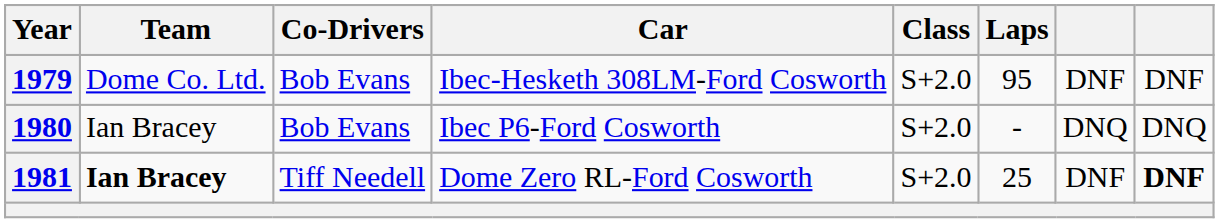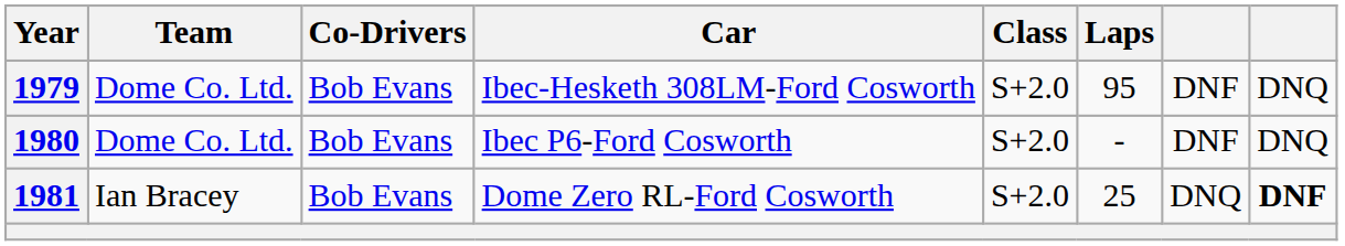 <table class="wikitable" style="text-align:center; font-size:90%">
 <tr>
 <th>Year</th>
 <th>Team</th>
 <th>Co-Drivers</th>
 <th>Car</th>
 <th>Class</th>
 <th>Laps</th>
 <th></th>
 <th></th>
 </tr>
 <tr>
 <th><a href='#'>1979</a></th>
 <td align="left"> <a href='#'>Dome Co. Ltd.</a></td>
 <td align="left"> <a href='#'>Bob Evans</a></td>
 <td align="left"><a href='#'>Ibec-Hesketh 308LM</a>-<a href='#'>Ford</a> <a href='#'>Cosworth</a></td>
 <td>S+2.0</td>
 <td>95</td>
 <td>DNF</td>
-<td>DNF</td>
+<td>DNQ</td>
 </tr>
 <tr>
 <th><a href='#'>1980</a></th>
-<td align="left"> Ian Bracey</td>
+<td align="left"> <a href='#'>Dome Co. Ltd.</a></td>
 <td align="left"> <a href='#'>Bob Evans</a></td>
 <td align="left"><a href='#'>Ibec P6</a>-<a href='#'>Ford</a> <a href='#'>Cosworth</a></td>
 <td>S+2.0</td>
 <td>-</td>
-<td>DNQ</td>
+<td>DNF</td>
 <td>DNQ</td>
 </tr>
 <tr>
 <th><a href='#'>1981</a></th>
-<td align="left"><strong> Ian Bracey</strong></td>
-<td align="left"> <a href='#'>Tiff Needell</a></td>
+<td align="left"> Ian Bracey</td>
+<td align="left"> <a href='#'>Bob Evans</a></td>
 <td align="left"><a href='#'>Dome Zero</a> RL-<a href='#'>Ford</a> <a href='#'>Cosworth</a></td>
 <td>S+2.0</td>
 <td>25</td>
-<td>DNF</td>
+<td>DNQ</td>
 <td><strong>DNF</strong></td>
 </tr>
 <tr>
 <th colspan="8"></th>
 </tr>
 </table>
